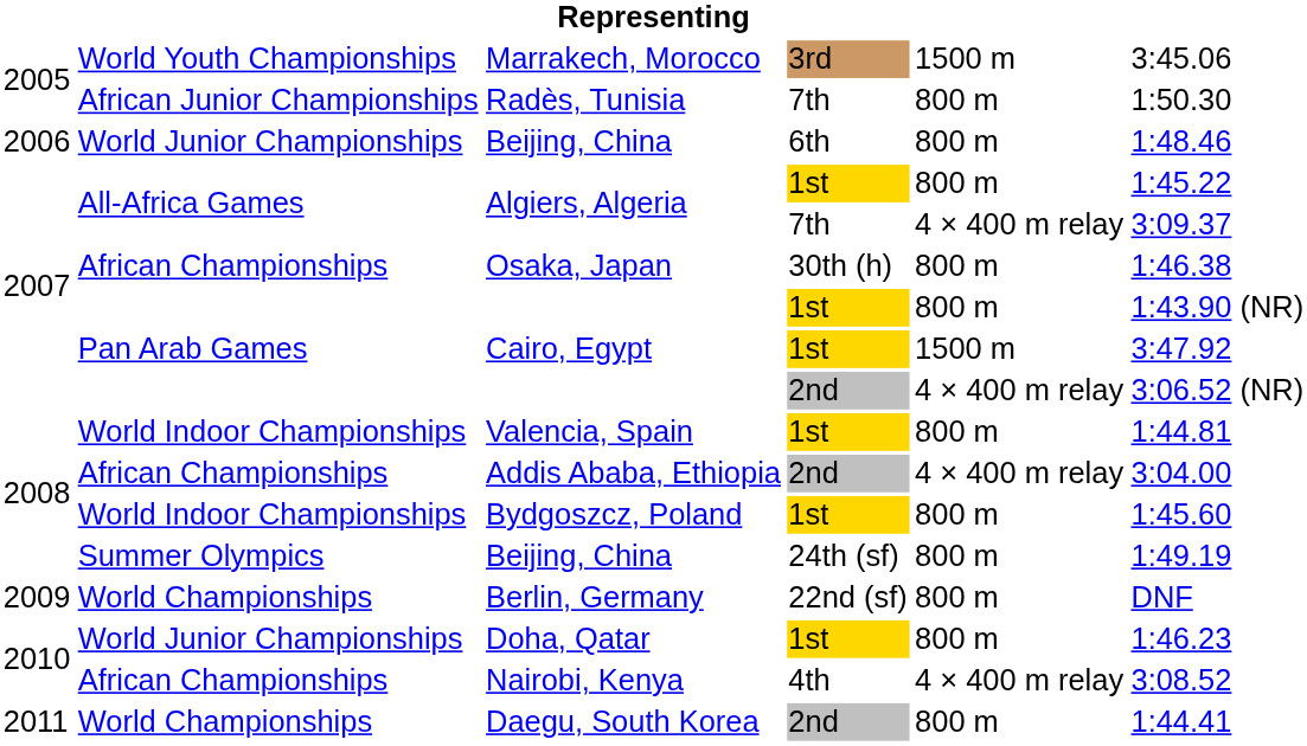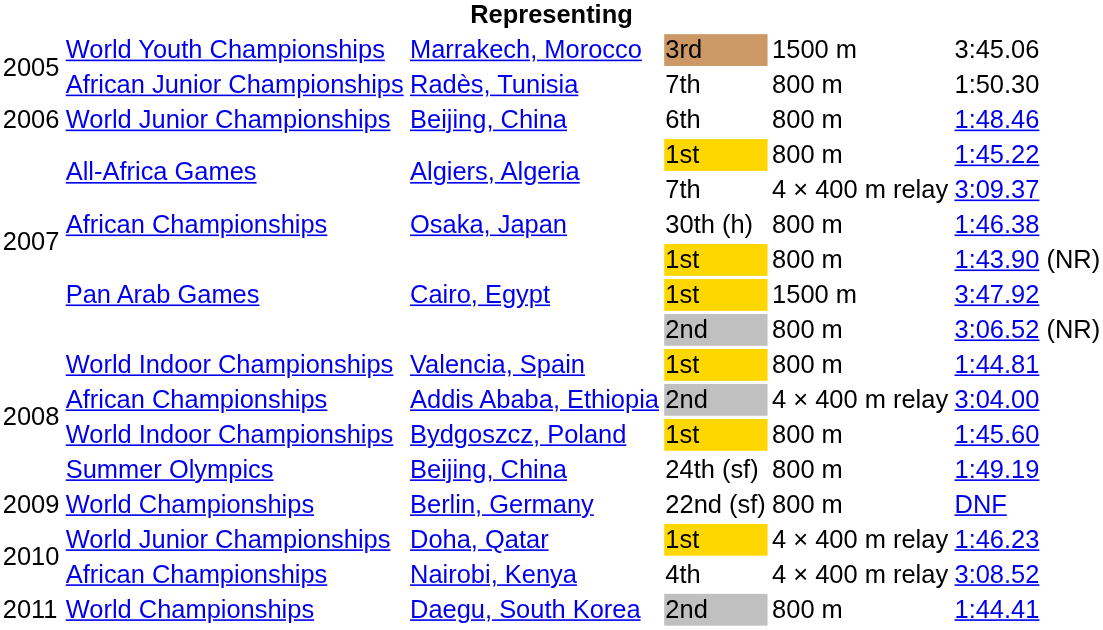 <table>
 <tr>
 <th colspan="6">Representing </th>
 </tr>
 <tr>
 <td rowspan=2>2005</td>
 <td><a href='#'>World Youth Championships</a></td>
 <td><a href='#'>Marrakech, Morocco</a></td>
 <td bgcolor="cc9966">3rd</td>
 <td>1500 m</td>
 <td>3:45.06</td>
 </tr>
 <tr>
 <td><a href='#'>African Junior Championships</a></td>
 <td><a href='#'>Radès, Tunisia</a></td>
 <td>7th</td>
 <td>800 m</td>
 <td>1:50.30</td>
 </tr>
 <tr>
 <td>2006</td>
 <td><a href='#'>World Junior Championships</a></td>
 <td><a href='#'>Beijing, China</a></td>
 <td>6th</td>
 <td>800 m</td>
 <td><a href='#'>1:48.46</a></td>
 </tr>
 <tr>
 <td rowspan=6>2007</td>
 <td rowspan=2><a href='#'>All-Africa Games</a></td>
 <td rowspan=2><a href='#'>Algiers, Algeria</a></td>
 <td bgcolor="gold">1st</td>
 <td>800 m</td>
 <td><a href='#'>1:45.22</a></td>
 </tr>
 <tr>
 <td>7th</td>
 <td>4 × 400 m relay</td>
 <td><a href='#'>3:09.37</a></td>
 </tr>
 <tr>
 <td><a href='#'>African Championships</a></td>
 <td><a href='#'>Osaka, Japan</a></td>
 <td>30th (h)</td>
 <td>800 m</td>
 <td><a href='#'>1:46.38</a></td>
 </tr>
 <tr>
 <td rowspan=3><a href='#'>Pan Arab Games</a></td>
 <td rowspan=3><a href='#'>Cairo, Egypt</a></td>
 <td bgcolor="gold">1st</td>
 <td>800 m</td>
 <td><a href='#'>1:43.90</a> (NR)</td>
 </tr>
 <tr>
 <td bgcolor="gold">1st</td>
 <td>1500 m</td>
 <td><a href='#'>3:47.92</a></td>
 </tr>
 <tr>
 <td bgcolor="silver">2nd</td>
-<td>4 × 400 m relay</td>
+<td>800 m</td>
 <td><a href='#'>3:06.52</a> (NR)</td>
 </tr>
 <tr>
 <td rowspan=4>2008</td>
 <td><a href='#'>World Indoor Championships</a></td>
 <td><a href='#'>Valencia, Spain</a></td>
 <td bgcolor="gold">1st</td>
 <td>800 m</td>
 <td><a href='#'>1:44.81</a></td>
 </tr>
 <tr>
 <td><a href='#'>African Championships</a></td>
 <td><a href='#'>Addis Ababa, Ethiopia</a></td>
 <td bgcolor="silver">2nd</td>
 <td>4 × 400 m relay</td>
 <td><a href='#'>3:04.00</a></td>
 </tr>
 <tr>
 <td><a href='#'>World Indoor Championships</a></td>
 <td><a href='#'>Bydgoszcz, Poland</a></td>
 <td bgcolor="gold">1st</td>
 <td>800 m</td>
 <td><a href='#'>1:45.60</a></td>
 </tr>
 <tr>
 <td><a href='#'>Summer Olympics</a></td>
 <td><a href='#'>Beijing, China</a></td>
 <td>24th (sf)</td>
 <td>800 m</td>
 <td><a href='#'>1:49.19</a></td>
 </tr>
 <tr>
 <td>2009</td>
 <td><a href='#'>World Championships</a></td>
 <td><a href='#'>Berlin, Germany</a></td>
 <td>22nd (sf)</td>
 <td>800 m</td>
 <td><a href='#'>DNF</a></td>
 </tr>
 <tr>
 <td rowspan=2>2010</td>
 <td><a href='#'>World Junior Championships</a></td>
 <td><a href='#'>Doha, Qatar</a></td>
 <td bgcolor="gold">1st</td>
-<td>800 m</td>
+<td>4 × 400 m relay</td>
 <td><a href='#'>1:46.23</a></td>
 </tr>
 <tr>
 <td><a href='#'>African Championships</a></td>
 <td><a href='#'>Nairobi, Kenya</a></td>
 <td>4th</td>
 <td>4 × 400 m relay</td>
 <td><a href='#'>3:08.52</a></td>
 </tr>
 <tr>
 <td>2011</td>
 <td><a href='#'>World Championships</a></td>
 <td><a href='#'>Daegu, South Korea</a></td>
 <td bgcolor="silver">2nd</td>
 <td>800 m</td>
 <td><a href='#'>1:44.41</a></td>
 </tr>
 </table>
